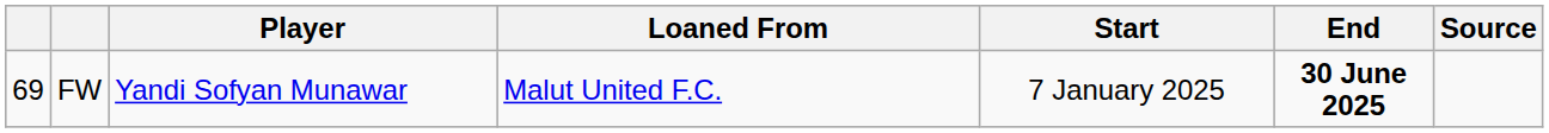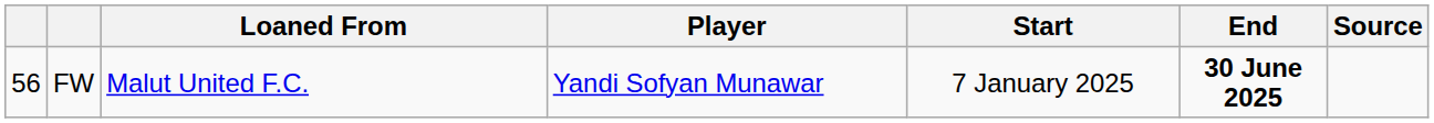 <table class="wikitable plainrowheaders sortable" style="font-size:95%">
 <tr>
 <th></th>
 <th></th>
+<th scope="col" style="width:250px;">Loaned From</th>
 <th scope="col" style="width:200px;">Player</th>
-<th scope="col" style="width:250px;">Loaned From</th>
 <th scope="col" style="width:150px;">Start</th>
 <th scope="col" style="width:78px;">End</th>
 <th>Source</th>
 </tr>
 <tr>
-<td align=center>69</td>
+<td align=center>56</td>
 <td align=center>FW</td>
+<td> <a href='#'>Malut United F.C.</a></td>
 <td> <a href='#'>Yandi Sofyan Munawar</a></td>
-<td> <a href='#'>Malut United F.C.</a></td>
 <td align=center>7 January 2025</td>
 <td align=center><strong>30 June 2025</strong></td>
 <td align=center></td>
 </tr>
 </table>
